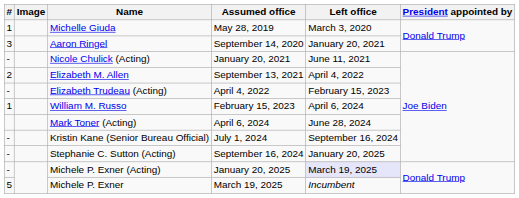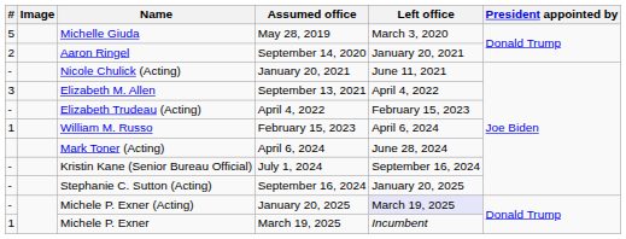 <table class="wikitable">
 <tr>
 <th>#</th>
 <th>Image</th>
 <th>Name</th>
 <th>Assumed office</th>
 <th>Left office</th>
 <th><a href='#'>President</a> appointed by</th>
 </tr>
 <tr>
-<td>1</td>
+<td>5</td>
 <td></td>
 <td><a href='#'>Michelle Giuda</a></td>
 <td>May 28, 2019</td>
 <td>March 3, 2020</td>
 <td rowspan=2><a href='#'>Donald Trump</a></td>
 </tr>
 <tr>
-<td>3</td>
+<td>2</td>
 <td></td>
 <td><a href='#'>Aaron Ringel</a></td>
 <td>September 14, 2020</td>
 <td>January 20, 2021</td>
 </tr>
 <tr>
 <td>-</td>
 <td></td>
 <td><a href='#'>Nicole Chulick</a> (Acting)</td>
 <td>January 20, 2021</td>
 <td>June 11, 2021</td>
 <td rowspan="7"><a href='#'>Joe Biden</a></td>
 </tr>
 <tr>
-<td>2</td>
+<td>3</td>
 <td></td>
 <td><a href='#'>Elizabeth M. Allen</a></td>
 <td>September 13, 2021</td>
 <td>April 4, 2022</td>
 </tr>
 <tr>
 <td>-</td>
 <td></td>
 <td><a href='#'>Elizabeth Trudeau</a> (Acting)</td>
 <td>April 4, 2022</td>
 <td>February 15, 2023</td>
 </tr>
 <tr>
 <td>1</td>
 <td></td>
 <td><a href='#'>William M. Russo</a></td>
 <td>February 15, 2023</td>
 <td>April 6, 2024</td>
 </tr>
 <tr>
 <td></td>
 <td></td>
 <td><a href='#'>Mark Toner</a> (Acting)</td>
 <td>April 6, 2024</td>
 <td>June 28, 2024</td>
 </tr>
 <tr>
 <td>-</td>
 <td></td>
 <td>Kristin Kane (Senior Bureau Official)</td>
 <td>July 1, 2024</td>
 <td>September 16, 2024</td>
 </tr>
 <tr>
 <td>-</td>
 <td></td>
 <td>Stephanie C. Sutton (Acting)</td>
 <td>September 16, 2024</td>
 <td>January 20, 2025</td>
 </tr>
 <tr>
 <td>-</td>
 <td rowspan="2"></td>
 <td>Michele P. Exner (Acting)</td>
 <td>January 20, 2025</td>
 <td style="background: lavender;">March 19, 2025</td>
 <td rowspan="2"><a href='#'>Donald Trump</a></td>
 </tr>
 <tr>
-<td>5</td>
+<td>1</td>
 <td>Michele P. Exner</td>
 <td>March 19, 2025</td>
 <td><em>Incumbent</em></td>
 </tr>
 </table>
